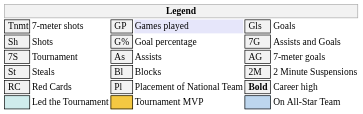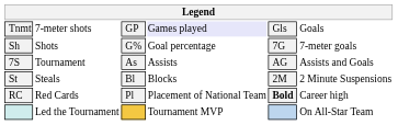 <table class="toccolours" style="font-size: 90%; white-space: nowrap;">
 <tr>
 <th colspan="8" style="background-color: #F2F2F2; border: 1px solid #AAAAAA;">Legend</th>
 </tr>
 <tr>
 <td style="background-color: #F2F2F2; border: 1px solid black;"> Tnmt</td>
 <td>7-meter shots</td>
 <td style="background-color: #F2F2F2; border: 1px solid black;"> GP</td>
 <td style="background: lavender;">Games played</td>
 <td style="background-color: #F2F2F2; border: 1px solid black"> Gls </td>
 <td>Goals</td>
 </tr>
 <tr>
 <td style="background-color: #F2F2F2; border: 1px solid black"> Sh </td>
 <td>Shots</td>
 <td style="background-color: #F2F2F2; border: 1px solid black;"> G% </td>
 <td style="padding-right: 8px">Goal percentage</td>
 <td style="background-color: #F2F2F2; border: 1px solid black"> 7G </td>
-<td>Assists and Goals</td>
+<td style="padding-right: 8px">7-meter goals</td>
 </tr>
 <tr>
 <td style="background-color: #F2F2F2; border: 1px solid black"> 7S </td>
 <td>Tournament</td>
 <td style="background-color: #F2F2F2; border: 1px solid black;"> As </td>
 <td>Assists</td>
 <td style="background-color: #F2F2F2; border: 1px solid black"> AG </td>
-<td style="padding-right: 8px">7-meter goals</td>
+<td>Assists and Goals</td>
 </tr>
 <tr>
 <td style="background-color: #F2F2F2; border: 1px solid black"> St </td>
 <td>Steals</td>
 <td style="background-color: #F2F2F2; border: 1px solid black;"> Bl </td>
 <td>Blocks</td>
 <td style="background-color: #F2F2F2; border: 1px solid black"> 2M </td>
 <td>2 Minute Suspensions</td>
 </tr>
 <tr>
 <td style="background-color: #F2F2F2; border: 1px solid black"> RC </td>
 <td>Red Cards</td>
 <td style="background-color: #F2F2F2; border: 1px solid black;"> Pl </td>
 <td>Placement of National Team</td>
 <td style="background-color: #F2F2F2; border: 1px solid black"> <strong>Bold</strong> </td>
 <td>Career high</td>
 </tr>
 <tr>
 <td style="background-color: #CFECEC; border: 1px solid black"> <strong> </strong> </td>
 <td>Led the Tournament</td>
 <td style="background-color: #F4C842; border: 1px solid black"> <strong> </strong> </td>
 <td>Tournament MVP</td>
 <td style="background-color: #BDD6EE; border: 1px solid black"> <strong> </strong> </td>
 <td>On All-Star Team</td>
 </tr>
 </table>
